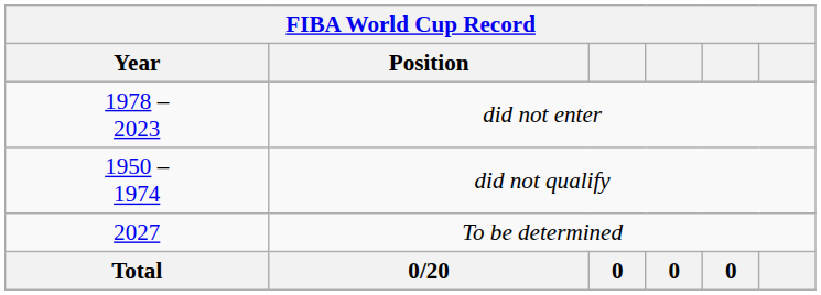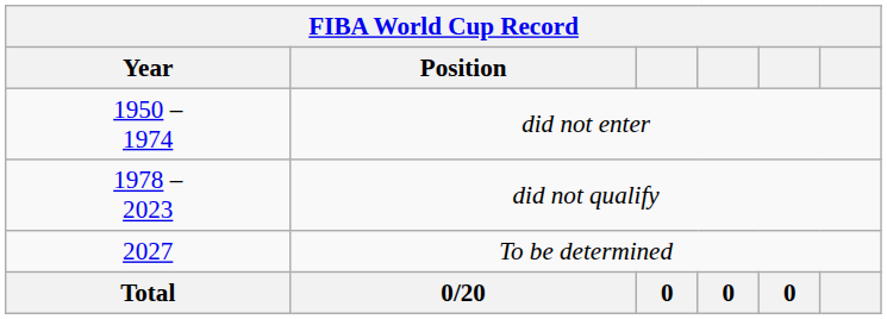 <table class="wikitable"  style="text-align:center; font-size:95%; width:60%;">
 <tr>
 <th colspan=6><a href='#'>FIBA World Cup Record</a></th>
 </tr>
 <tr>
 <th>Year</th>
 <th>Position</th>
 <th width=30></th>
 <th width=30></th>
 <th width=30></th>
 <th width=30></th>
 </tr>
 <tr>
-<td> <a href='#'>1978</a> –<br> <a href='#'>2023</a></td>
+<td> <a href='#'>1950</a> –<br> <a href='#'>1974</a></td>
 <td colspan="5" style="text-align:center;"><em>did not enter</em></td>
 </tr>
 <tr>
-<td> <a href='#'>1950</a> –<br> <a href='#'>1974</a></td>
+<td> <a href='#'>1978</a> –<br> <a href='#'>2023</a></td>
 <td colspan="5" style="text-align:center;"><em>did not qualify</em></td>
 </tr>
 <tr>
 <td> <a href='#'>2027</a></td>
 <td colspan="5" style="5" style="text-align:center;"><em>To be determined</em></td>
 </tr>
 <tr>
 <th>Total</th>
 <th>0/20</th>
 <th>0</th>
 <th>0</th>
 <th>0</th>
 <th></th>
 </tr>
 </table>
